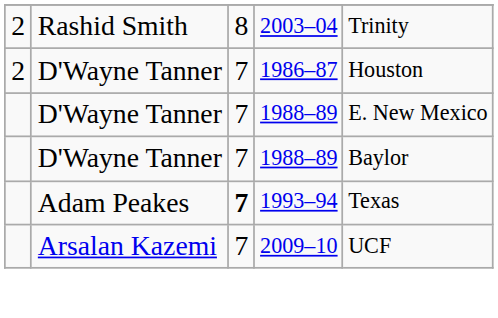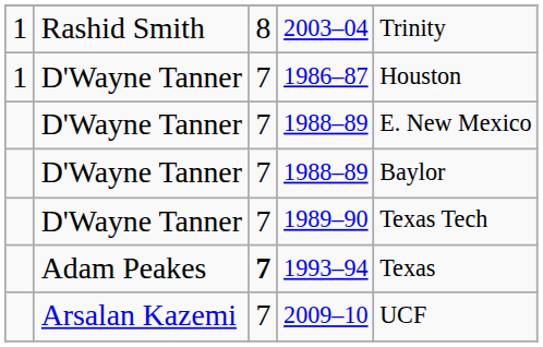 <table class="wikitable">
 <tr>
 </tr>
 <tr>
-<td>2</td>
+<td>1</td>
 <td>Rashid Smith</td>
 <td>8</td>
 <td style="font-size:80%;"><a href='#'>2003–04</a></td>
 <td style="font-size:80%;">Trinity</td>
 </tr>
 <tr>
-<td>2</td>
+<td>1</td>
 <td>D'Wayne Tanner</td>
 <td>7</td>
 <td style="font-size:80%;"><a href='#'>1986–87</a></td>
 <td style="font-size:80%;">Houston</td>
 </tr>
 <tr>
 <td></td>
 <td>D'Wayne Tanner</td>
 <td>7</td>
 <td style="font-size:80%;"><a href='#'>1988–89</a></td>
 <td style="font-size:80%;">E. New Mexico</td>
 </tr>
 <tr>
 <td></td>
 <td>D'Wayne Tanner</td>
 <td>7</td>
 <td style="font-size:80%;"><a href='#'>1988–89</a></td>
 <td style="font-size:80%;">Baylor</td>
 </tr>
 <tr>
 <td></td>
+<td>D'Wayne Tanner</td>
+<td>7</td>
+<td style="font-size:80%;"><a href='#'>1989–90</a></td>
+<td style="font-size:80%;">Texas Tech</td>
+</tr>
+<tr>
+<td></td>
 <td>Adam Peakes</td>
 <td><strong>7</strong></td>
 <td style="font-size:80%;"><a href='#'>1993–94</a></td>
 <td style="font-size:80%;">Texas</td>
 </tr>
 <tr>
 <td></td>
 <td><a href='#'>Arsalan Kazemi</a></td>
 <td>7</td>
 <td style="font-size:80%;"><a href='#'>2009–10</a></td>
 <td style="font-size:80%;">UCF</td>
 </tr>
 </table>
